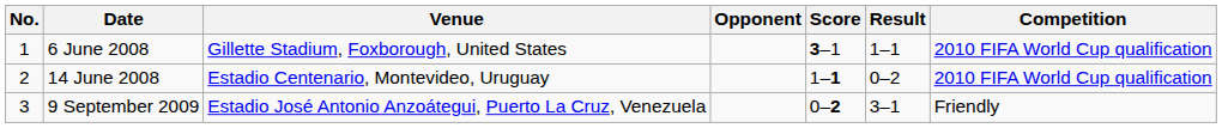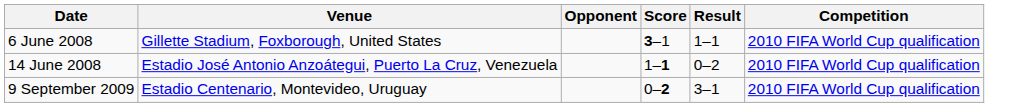 <table class="wikitable sortable">
 <tr>
-<th>No.</th>
 <th data-sort-type="date">Date</th>
 <th>Venue</th>
 <th>Opponent</th>
 <th>Score</th>
 <th>Result</th>
 <th>Competition</th>
 </tr>
 <tr>
-<td align="center">1</td>
 <td>6 June 2008</td>
 <td><a href='#'>Gillette Stadium</a>, <a href='#'>Foxborough</a>, United States</td>
 <td></td>
 <td><strong>3</strong>–1</td>
 <td>1–1</td>
 <td><a href='#'>2010 FIFA World Cup qualification</a></td>
 </tr>
 <tr>
-<td align="center">2</td>
 <td>14 June 2008</td>
-<td><a href='#'>Estadio Centenario</a>, Montevideo, Uruguay</td>
+<td><a href='#'>Estadio José Antonio Anzoátegui</a>, <a href='#'>Puerto La Cruz</a>, Venezuela</td>
 <td></td>
 <td>1–<strong>1</strong></td>
 <td>0–2</td>
 <td><a href='#'>2010 FIFA World Cup qualification</a></td>
 </tr>
 <tr>
-<td align="center">3</td>
 <td>9 September 2009</td>
-<td><a href='#'>Estadio José Antonio Anzoátegui</a>, <a href='#'>Puerto La Cruz</a>, Venezuela</td>
+<td><a href='#'>Estadio Centenario</a>, Montevideo, Uruguay</td>
 <td></td>
 <td>0–<strong>2</strong></td>
 <td>3–1</td>
-<td>Friendly</td>
+<td><a href='#'>2010 FIFA World Cup qualification</a></td>
 </tr>
 </table>
